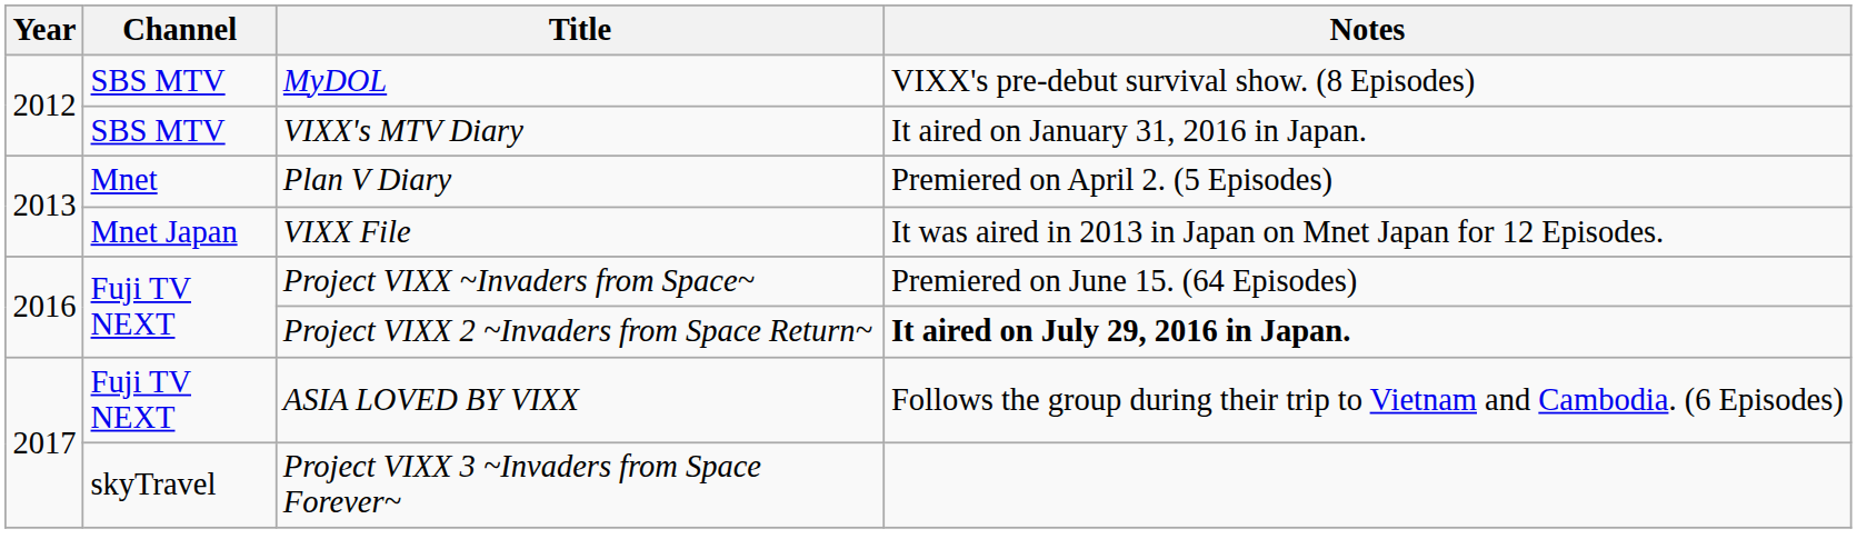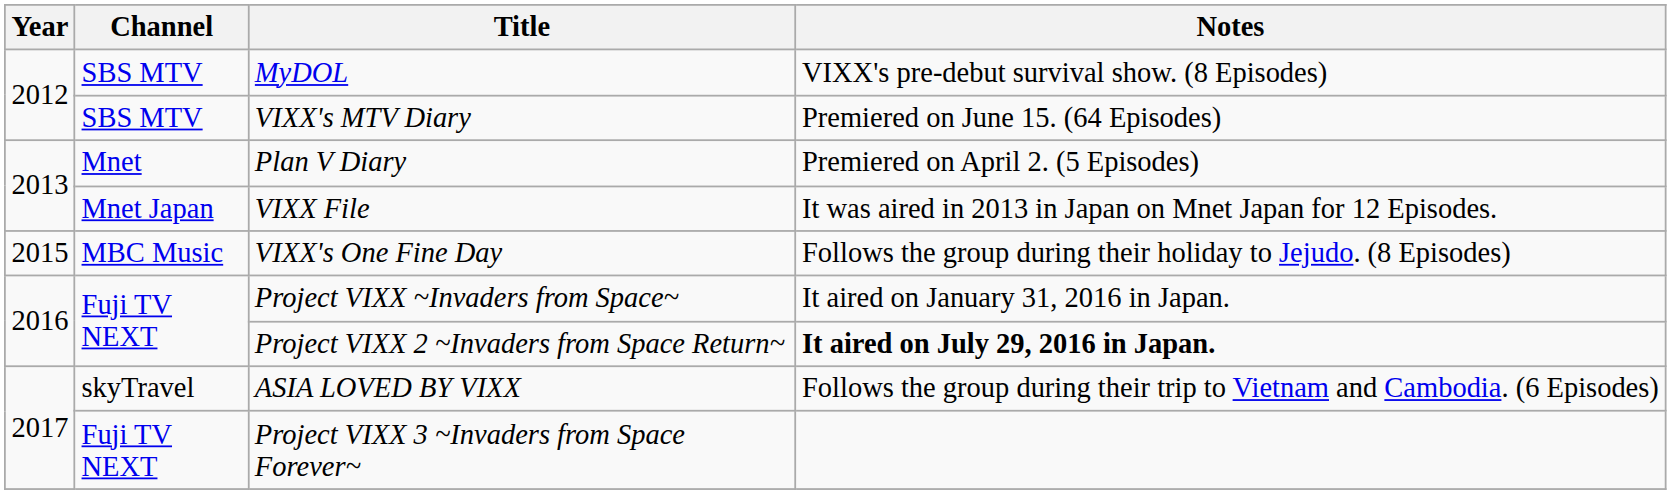 <table class="wikitable">
 <tr>
 <th>Year</th>
 <th width="90">Channel</th>
 <th width="300">Title</th>
 <th>Notes</th>
 </tr>
 <tr>
 <td rowspan=2>2012</td>
 <td><a href='#'>SBS MTV</a></td>
 <td><em><a href='#'>MyDOL</a></em></td>
 <td>VIXX's pre-debut survival show. (8 Episodes)</td>
 </tr>
 <tr>
 <td><a href='#'>SBS MTV</a></td>
 <td><em>VIXX's MTV Diary</em></td>
-<td>It aired on January 31, 2016 in Japan.</td>
+<td>Premiered on June 15. (64 Episodes)</td>
 </tr>
 <tr>
 <td rowspan=2>2013</td>
 <td><a href='#'>Mnet</a></td>
 <td><em>Plan V Diary</em></td>
 <td>Premiered on April 2. (5 Episodes)</td>
 </tr>
 <tr>
 <td><a href='#'>Mnet Japan</a></td>
 <td><em>VIXX File</em></td>
 <td>It was aired in 2013 in Japan on Mnet Japan for 12 Episodes.</td>
 </tr>
 <tr>
+<td>2015</td>
+<td><a href='#'>MBC Music</a></td>
+<td><em>VIXX's One Fine Day</em></td>
+<td>Follows the group during their holiday to <a href='#'>Jejudo</a>. (8 Episodes)</td>
+</tr>
+<tr>
 <td rowspan=2>2016</td>
 <td rowspan=2><a href='#'>Fuji TV NEXT</a></td>
 <td><em>Project VIXX ~Invaders from Space~</em></td>
-<td>Premiered on June 15. (64 Episodes)</td>
+<td>It aired on January 31, 2016 in Japan.</td>
 </tr>
 <tr>
 <td><em>Project VIXX 2 ~Invaders from Space Return~</em></td>
 <td><strong>It aired on July 29, 2016 in Japan.</strong></td>
 </tr>
 <tr>
 <td rowspan=2>2017</td>
-<td><a href='#'>Fuji TV NEXT</a></td>
+<td>skyTravel</td>
 <td><em>ASIA LOVED BY VIXX</em></td>
 <td>Follows the group during their trip to <a href='#'>Vietnam</a> and <a href='#'>Cambodia</a>. (6 Episodes)</td>
 </tr>
 <tr>
-<td>skyTravel</td>
+<td><a href='#'>Fuji TV NEXT</a></td>
 <td><em>Project VIXX 3 ~Invaders from Space Forever~</em></td>
 <td></td>
 </tr>
 </table>
